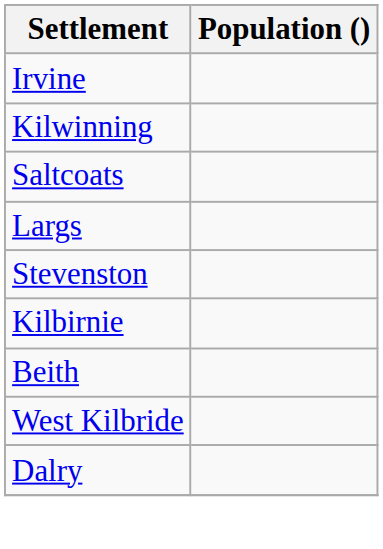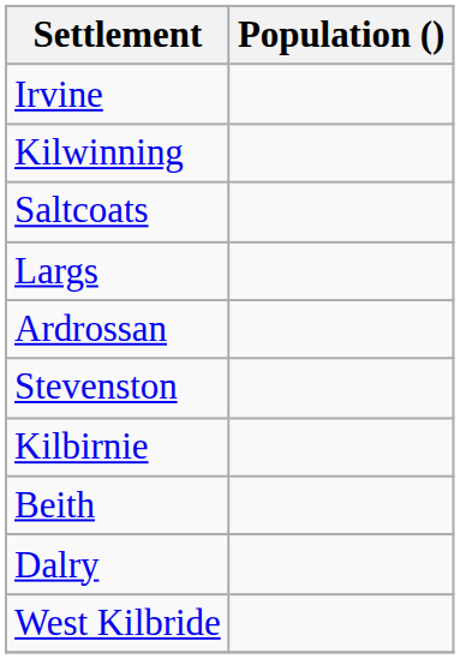 <table class="wikitable sortable">
 <tr>
 <th>Settlement</th>
 <th>Population ()</th>
 </tr>
 <tr>
 <td><a href='#'>Irvine</a></td>
 <td></td>
 </tr>
 <tr>
 <td><a href='#'>Kilwinning</a></td>
 <td></td>
 </tr>
 <tr>
 <td><a href='#'>Saltcoats</a></td>
 <td></td>
 </tr>
 <tr>
 <td><a href='#'>Largs</a></td>
 <td></td>
 </tr>
 <tr>
+<td><a href='#'>Ardrossan</a></td>
+<td></td>
+</tr>
+<tr>
 <td><a href='#'>Stevenston</a></td>
 <td></td>
 </tr>
 <tr>
 <td><a href='#'>Kilbirnie</a></td>
 <td></td>
 </tr>
 <tr>
 <td><a href='#'>Beith</a></td>
 <td></td>
 </tr>
 <tr>
-<td><a href='#'>West Kilbride</a></td>
+<td><a href='#'>Dalry</a></td>
 <td></td>
 </tr>
 <tr>
-<td><a href='#'>Dalry</a></td>
+<td><a href='#'>West Kilbride</a></td>
 <td></td>
 </tr>
 <tr>
 </tr>
 </table>
